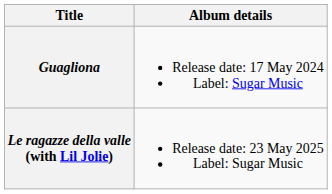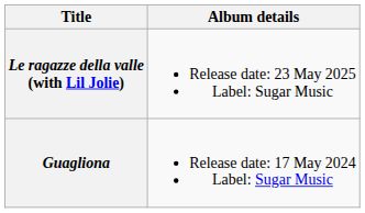 <table class="wikitable plainrowheaders" style="text-align:center;">
 <tr>
 <th scope="col" rowspan="1">Title</th>
 <th scope="col" rowspan="1">Album details</th>
 </tr>
 <tr>
+<th scope="row"><em>Le ragazze della valle</em><br>(with <a href='#'>Lil Jolie</a>)</th>
+<td><br><ul><li>Release date: 23 May 2025</li><li>Label: Sugar Music</li></ul></td>
+</tr>
+<tr>
 <th scope="row"><em>Guagliona</em></th>
 <td><br><ul><li>Release date: 17 May 2024</li><li>Label: <a href='#'>Sugar Music</a></li></ul></td>
 </tr>
-<tr>
-<th scope="row"><em>Le ragazze della valle</em><br>(with <a href='#'>Lil Jolie</a>)</th>
-<td><br><ul><li>Release date: 23 May 2025</li><li>Label: Sugar Music</li></ul></td>
-</tr>
 </table>
